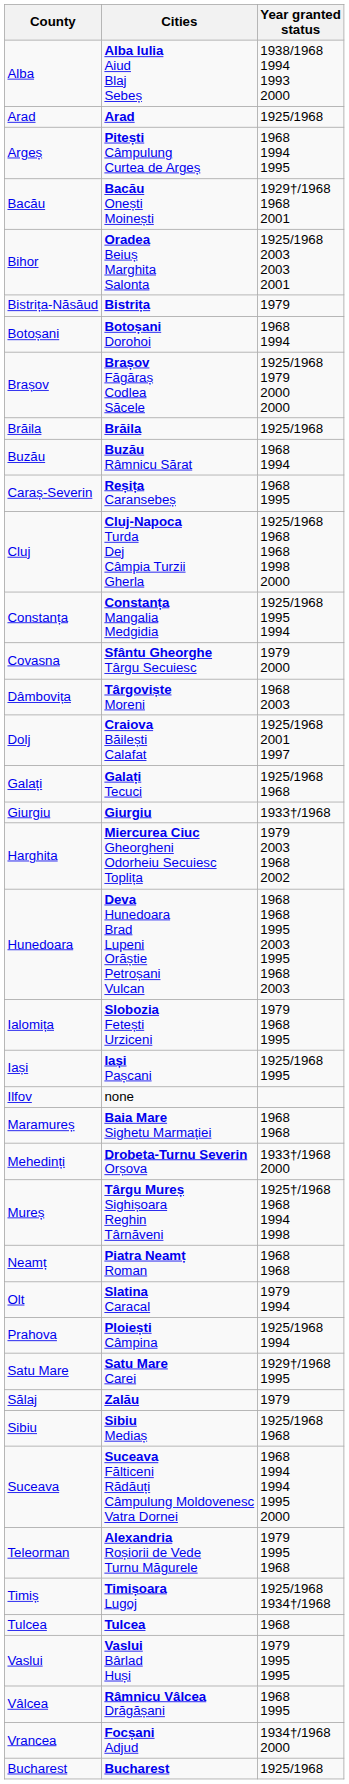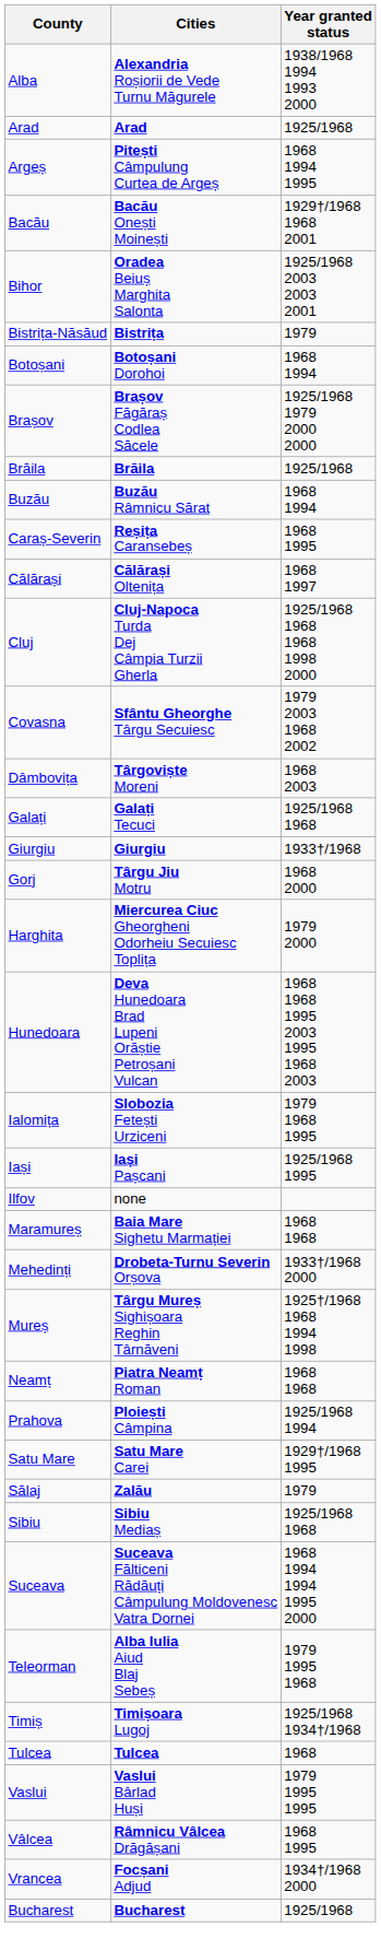 <table class="wikitable">
 <tr>
 <th>County</th>
 <th>Cities</th>
 <th>Year granted<br>status</th>
 </tr>
 <tr>
 <td><a href='#'>Alba</a></td>
-<td><strong><a href='#'>Alba Iulia</a></strong> <br><a href='#'>Aiud</a><br><a href='#'>Blaj</a><br><a href='#'>Sebeș</a></td>
+<td><strong><a href='#'>Alexandria</a></strong><br><a href='#'>Roșiorii de Vede</a><br><a href='#'>Turnu Măgurele</a></td>
 <td>1938/1968<br>1994<br>1993<br>2000</td>
 </tr>
 <tr>
 <td><a href='#'>Arad</a></td>
 <td><strong><a href='#'>Arad</a></strong></td>
 <td>1925/1968</td>
 </tr>
 <tr>
 <td><a href='#'>Argeș</a></td>
 <td><strong><a href='#'>Pitești</a></strong><br><a href='#'>Câmpulung</a><br><a href='#'>Curtea de Argeș</a><br></td>
 <td>1968<br>1994<br>1995</td>
 </tr>
 <tr>
 <td><a href='#'>Bacău</a></td>
 <td><strong><a href='#'>Bacău</a></strong><br><a href='#'>Onești</a><br><a href='#'>Moinești</a></td>
 <td>1929†/1968<br>1968<br>2001</td>
 </tr>
 <tr>
 <td><a href='#'>Bihor</a></td>
 <td><strong><a href='#'>Oradea</a></strong><br><a href='#'>Beiuș</a><br><a href='#'>Marghita</a><br><a href='#'>Salonta</a></td>
 <td>1925/1968<br>2003<br>2003<br>2001</td>
 </tr>
 <tr>
 <td><a href='#'>Bistrița-Năsăud</a></td>
 <td><strong><a href='#'>Bistrița</a></strong></td>
 <td>1979</td>
 </tr>
 <tr>
 <td><a href='#'>Botoșani</a></td>
 <td><strong><a href='#'>Botoșani</a></strong><br><a href='#'>Dorohoi</a></td>
 <td>1968<br>1994</td>
 </tr>
 <tr>
 <td><a href='#'>Brașov</a></td>
 <td><strong><a href='#'>Brașov</a></strong><br><a href='#'>Făgăraș</a><br><a href='#'>Codlea</a><br><a href='#'>Săcele</a></td>
 <td>1925/1968<br>1979<br>2000<br>2000</td>
 </tr>
 <tr>
 <td><a href='#'>Brăila</a></td>
 <td><strong><a href='#'>Brăila</a></strong></td>
 <td>1925/1968</td>
 </tr>
 <tr>
 <td><a href='#'>Buzău</a></td>
 <td><strong><a href='#'>Buzău</a></strong><br><a href='#'>Râmnicu Sărat</a></td>
 <td>1968<br>1994</td>
 </tr>
 <tr>
 <td><a href='#'>Caraș-Severin</a></td>
 <td><strong><a href='#'>Reșița</a></strong><br><a href='#'>Caransebeș</a></td>
 <td>1968<br>1995</td>
 </tr>
 <tr>
+<td><a href='#'>Călărași</a></td>
+<td><strong><a href='#'>Călărași</a></strong><br><a href='#'>Oltenița</a></td>
+<td>1968<br>1997</td>
+</tr>
+<tr>
 <td><a href='#'>Cluj</a></td>
 <td><strong><a href='#'>Cluj-Napoca</a></strong><br><a href='#'>Turda</a><br><a href='#'>Dej</a><br><a href='#'>Câmpia Turzii</a><br><a href='#'>Gherla</a></td>
 <td>1925/1968<br>1968<br>1968<br>1998<br>2000</td>
 </tr>
 <tr>
-<td><a href='#'>Constanța</a></td>
-<td><strong><a href='#'>Constanța</a></strong><br><a href='#'>Mangalia</a><br><a href='#'>Medgidia</a></td>
-<td>1925/1968<br>1995<br>1994</td>
-</tr>
-<tr>
 <td><a href='#'>Covasna</a></td>
 <td><strong><a href='#'>Sfântu Gheorghe</a></strong><br><a href='#'>Târgu Secuiesc</a></td>
-<td>1979<br>2000</td>
+<td>1979<br>2003<br>1968<br>2002</td>
 </tr>
 <tr>
 <td><a href='#'>Dâmbovița</a></td>
 <td><strong><a href='#'>Târgoviște</a></strong><br><a href='#'>Moreni</a></td>
 <td>1968<br>2003</td>
-</tr>
-<tr>
-<td><a href='#'>Dolj</a></td>
-<td><strong><a href='#'>Craiova</a></strong><br><a href='#'>Băilești</a><br><a href='#'>Calafat</a></td>
-<td>1925/1968<br>2001<br>1997</td>
 </tr>
 <tr>
 <td><a href='#'>Galați</a></td>
 <td><strong><a href='#'>Galați</a></strong><br><a href='#'>Tecuci</a></td>
 <td>1925/1968<br>1968</td>
 </tr>
 <tr>
 <td><a href='#'>Giurgiu</a></td>
 <td><strong><a href='#'>Giurgiu</a></strong></td>
 <td>1933†/1968</td>
 </tr>
 <tr>
+<td><a href='#'>Gorj</a></td>
+<td><strong><a href='#'>Târgu Jiu</a></strong><br><a href='#'>Motru</a></td>
+<td>1968<br>2000</td>
+</tr>
+<tr>
 <td><a href='#'>Harghita</a></td>
 <td><strong><a href='#'>Miercurea Ciuc</a></strong><br><a href='#'>Gheorgheni</a><br><a href='#'>Odorheiu Secuiesc</a><br><a href='#'>Toplița</a></td>
-<td>1979<br>2003<br>1968<br>2002</td>
+<td>1979<br>2000</td>
 </tr>
 <tr>
 <td><a href='#'>Hunedoara</a></td>
 <td><strong><a href='#'>Deva</a></strong><br><a href='#'>Hunedoara</a><br><a href='#'>Brad</a><br><a href='#'>Lupeni</a><br><a href='#'>Orăștie</a><br><a href='#'>Petroșani</a><br><a href='#'>Vulcan</a></td>
 <td>1968<br>1968<br>1995<br>2003<br>1995<br>1968<br>2003</td>
 </tr>
 <tr>
 <td><a href='#'>Ialomița</a></td>
 <td><strong><a href='#'>Slobozia</a></strong><br><a href='#'>Fetești</a><br><a href='#'>Urziceni</a></td>
 <td>1979<br>1968<br>1995</td>
 </tr>
 <tr>
 <td><a href='#'>Iași</a></td>
 <td><strong><a href='#'>Iași</a></strong><br><a href='#'>Pașcani</a></td>
 <td>1925/1968<br>1995</td>
 </tr>
 <tr>
 <td><a href='#'>Ilfov</a></td>
 <td>none</td>
 <td> </td>
 </tr>
 <tr>
 <td><a href='#'>Maramureș</a></td>
 <td><strong><a href='#'>Baia Mare</a></strong><br><a href='#'>Sighetu Marmației</a></td>
 <td>1968<br>1968</td>
 </tr>
 <tr>
 <td><a href='#'>Mehedinți</a></td>
 <td><strong><a href='#'>Drobeta-Turnu Severin</a></strong><br><a href='#'>Orșova</a></td>
 <td>1933†/1968<br>2000</td>
 </tr>
 <tr>
 <td><a href='#'>Mureș</a></td>
 <td><strong><a href='#'>Târgu Mureș</a></strong><br><a href='#'>Sighișoara</a><br><a href='#'>Reghin</a><br><a href='#'>Târnăveni</a></td>
 <td>1925†/1968<br>1968<br>1994<br>1998</td>
 </tr>
 <tr>
 <td><a href='#'>Neamț</a></td>
 <td><strong><a href='#'>Piatra Neamț</a></strong><br><a href='#'>Roman</a></td>
 <td>1968<br>1968</td>
 </tr>
 <tr>
-<td><a href='#'>Olt</a></td>
-<td><strong><a href='#'>Slatina</a></strong><br><a href='#'>Caracal</a></td>
-<td>1979<br>1994</td>
-</tr>
-<tr>
 <td><a href='#'>Prahova</a></td>
 <td><strong><a href='#'>Ploiești</a></strong><br><a href='#'>Câmpina</a></td>
 <td>1925/1968<br>1994</td>
 </tr>
 <tr>
 <td><a href='#'>Satu Mare</a></td>
 <td><strong><a href='#'>Satu Mare</a></strong><br><a href='#'>Carei</a></td>
 <td>1929†/1968<br>1995</td>
 </tr>
 <tr>
 <td><a href='#'>Sălaj</a></td>
 <td><strong><a href='#'>Zalău</a></strong></td>
 <td>1979</td>
 </tr>
 <tr>
 <td><a href='#'>Sibiu</a></td>
 <td><strong><a href='#'>Sibiu</a></strong><br><a href='#'>Mediaș</a></td>
 <td>1925/1968<br>1968</td>
 </tr>
 <tr>
 <td><a href='#'>Suceava</a></td>
 <td><strong><a href='#'>Suceava</a></strong><br><a href='#'>Fălticeni</a><br><a href='#'>Rădăuți</a><br><a href='#'>Câmpulung Moldovenesc</a><br><a href='#'>Vatra Dornei</a></td>
 <td>1968<br>1994<br>1994<br>1995<br>2000</td>
 </tr>
 <tr>
 <td><a href='#'>Teleorman</a></td>
-<td><strong><a href='#'>Alexandria</a></strong><br><a href='#'>Roșiorii de Vede</a><br><a href='#'>Turnu Măgurele</a></td>
+<td><strong><a href='#'>Alba Iulia</a></strong> <br><a href='#'>Aiud</a><br><a href='#'>Blaj</a><br><a href='#'>Sebeș</a></td>
 <td>1979<br>1995<br>1968</td>
 </tr>
 <tr>
 <td><a href='#'>Timiș</a></td>
 <td><strong><a href='#'>Timișoara</a></strong><br><a href='#'>Lugoj</a></td>
 <td>1925/1968<br>1934†/1968</td>
 </tr>
 <tr>
 <td><a href='#'>Tulcea</a></td>
 <td><strong><a href='#'>Tulcea</a></strong></td>
 <td>1968</td>
 </tr>
 <tr>
 <td><a href='#'>Vaslui</a></td>
 <td><strong><a href='#'>Vaslui</a></strong><br><a href='#'>Bârlad</a><br><a href='#'>Huși</a></td>
 <td>1979<br>1995<br>1995</td>
 </tr>
 <tr>
 <td><a href='#'>Vâlcea</a></td>
 <td><strong><a href='#'>Râmnicu Vâlcea</a></strong><br><a href='#'>Drăgășani</a></td>
 <td>1968<br>1995</td>
 </tr>
 <tr>
 <td><a href='#'>Vrancea</a></td>
 <td><strong><a href='#'>Focșani</a></strong><br><a href='#'>Adjud</a></td>
 <td>1934†/1968<br>2000</td>
 </tr>
 <tr>
 <td><a href='#'>Bucharest</a></td>
 <td><strong><a href='#'>Bucharest</a></strong></td>
 <td>1925/1968</td>
 </tr>
 </table>
